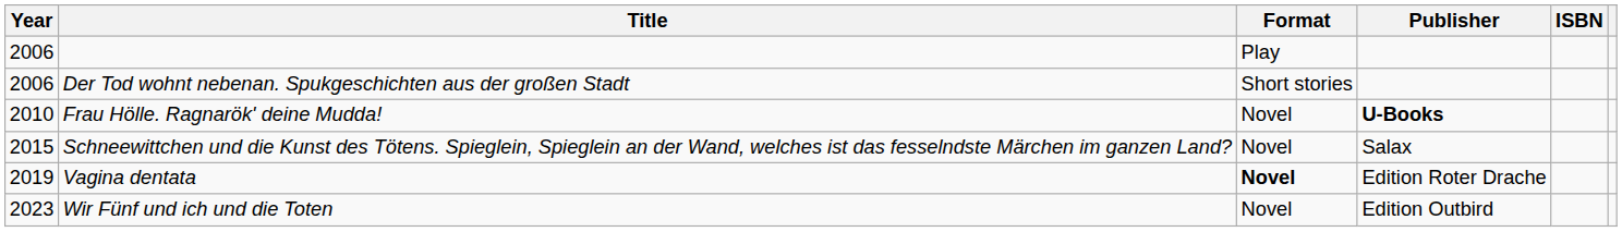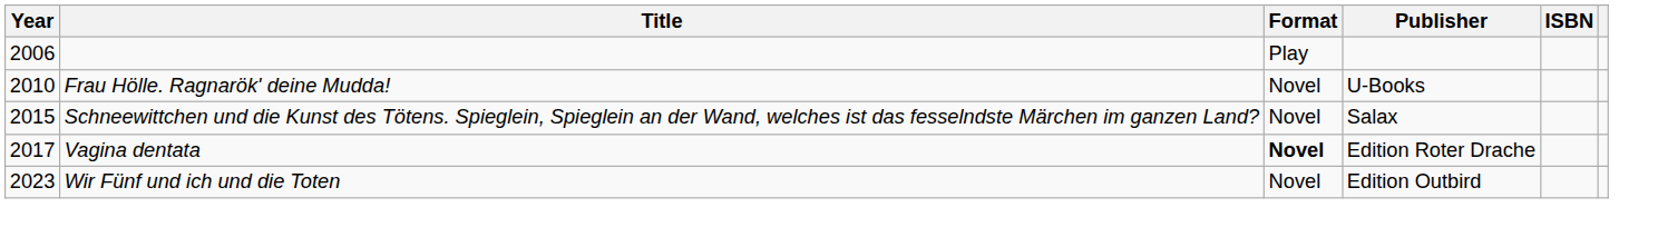 <table class="wikitable plainrowheaders sortable" style="margin-right: 0;">
 <tr>
 <th scope="col">Year</th>
 <th scope="col">Title</th>
 <th scope="col">Format</th>
 <th scope="col">Publisher</th>
 <th scope="col">ISBN</th>
 <th scope="col" class="unsortable"></th>
 </tr>
 <tr>
 <td>2006</td>
 <td></td>
 <td>Play</td>
 <td></td>
 <td></td>
 <td></td>
 </tr>
 <tr>
-<td>2006</td>
-<td><em>Der Tod wohnt nebenan. Spukgeschichten aus der großen Stadt</em></td>
-<td>Short stories</td>
-<td></td>
-<td></td>
-<td></td>
-</tr>
-<tr>
 <td>2010</td>
 <td><em>Frau Hölle. Ragnarök' deine Mudda!</em></td>
 <td>Novel</td>
-<td><strong>U-Books</strong></td>
+<td>U-Books</td>
 <td></td>
 <td></td>
 </tr>
 <tr>
 <td>2015</td>
 <td><em>Schneewittchen und die Kunst des Tötens. Spieglein, Spieglein an der Wand, welches ist das fesselndste Märchen im ganzen Land?</em></td>
 <td>Novel</td>
 <td>Salax</td>
 <td></td>
 <td></td>
 </tr>
 <tr>
-<td>2019</td>
+<td>2017</td>
 <td><em>Vagina dentata</em></td>
 <td><strong>Novel</strong></td>
 <td>Edition Roter Drache</td>
 <td></td>
 <td></td>
 </tr>
 <tr>
 <td>2023</td>
 <td><em>Wir Fünf und ich und die Toten</em></td>
 <td>Novel</td>
 <td>Edition Outbird</td>
 <td></td>
 <td></td>
 </tr>
 </table>
